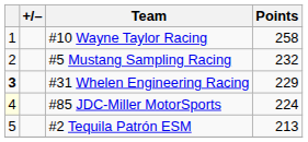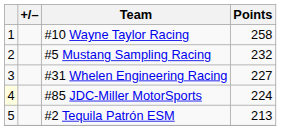 <table class="wikitable" style="font-size: 95%;">
 <tr>
 <th scope="col"></th>
 <th scope="col">+/–</th>
 <th scope="col">Team</th>
 <th scope="col">Points</th>
 </tr>
 <tr>
 <td align=center>1</td>
 <td align="left"></td>
 <td> #10 <a href='#'>Wayne Taylor Racing</a></td>
 <td align=right>258</td>
 </tr>
 <tr>
 <td align=center>2</td>
 <td align="left"></td>
 <td> #5 <a href='#'>Mustang Sampling Racing</a></td>
 <td align=right>232</td>
 </tr>
 <tr>
-<td align=center><strong>3</strong></td>
+<td align=center>3</td>
 <td align="left"></td>
 <td> #31 <a href='#'>Whelen Engineering Racing</a></td>
-<td align=right>229</td>
+<td align=right>227</td>
 </tr>
 <tr>
 <td align=center style="background: lightyellow;">4</td>
 <td align="left"></td>
 <td> #85 <a href='#'>JDC-Miller MotorSports</a></td>
 <td align=right>224</td>
 </tr>
 <tr>
 <td align=center>5</td>
 <td align="left"></td>
 <td>  #2 <a href='#'>Tequila Patrón ESM</a></td>
 <td align=right>213</td>
 </tr>
 <tr>
 </tr>
 </table>
